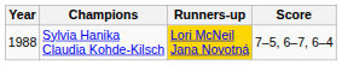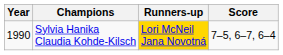 <table class="wikitable">
 <tr>
 <th>Year</th>
 <th>Champions</th>
 <th>Runners-up</th>
 <th>Score</th>
 </tr>
 <tr>
-<td>1988</td>
+<td>1990</td>
 <td> <a href='#'>Sylvia Hanika</a> <br>  <a href='#'>Claudia Kohde-Kilsch</a></td>
 <td style="background: gold;"> <a href='#'>Lori McNeil</a> <br>  <a href='#'>Jana Novotná</a></td>
 <td>7–5, 6–7, 6–4</td>
 </tr>
 </table>
